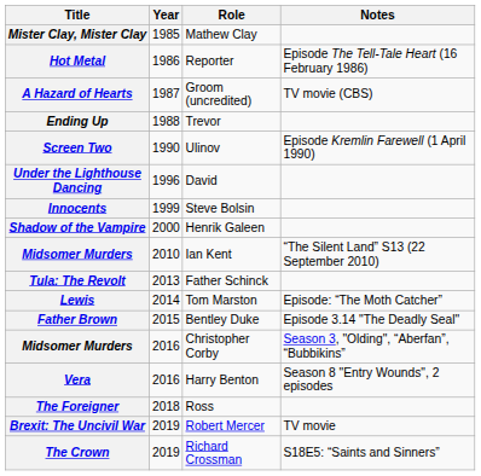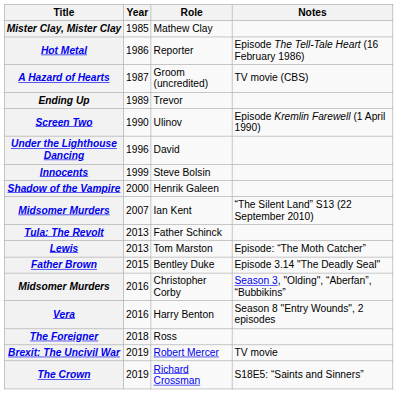 <table class="wikitable plainrowheaders sortable">
 <tr>
 <th scope="col">Title</th>
 <th scope="col">Year</th>
 <th scope="col">Role</th>
 <th scope="col" class="unsortable">Notes</th>
 </tr>
 <tr>
 <th scope="row"><em>Mister Clay, Mister Clay</em></th>
 <td>1985</td>
 <td>Mathew Clay</td>
 <td></td>
 </tr>
 <tr>
 <th scope="row"><em><a href='#'>Hot Metal</a></em></th>
 <td>1986</td>
 <td>Reporter</td>
 <td>Episode <em>The Tell-Tale Heart</em> (16 February 1986)</td>
 </tr>
 <tr>
 <th scope="row"><em><a href='#'>A Hazard of Hearts</a></em></th>
 <td>1987</td>
 <td>Groom (uncredited)</td>
 <td>TV movie (CBS)</td>
 </tr>
 <tr>
 <th scope="row"><em>Ending Up</em></th>
-<td>1988</td>
+<td>1989</td>
 <td>Trevor</td>
 <td></td>
 </tr>
 <tr>
 <th scope="row"><em><a href='#'>Screen Two</a></em></th>
 <td>1990</td>
 <td>Ulinov</td>
 <td>Episode <em>Kremlin Farewell</em> (1 April 1990)</td>
 </tr>
 <tr>
 <th scope="row"><em><a href='#'>Under the Lighthouse Dancing</a></em></th>
 <td>1996</td>
 <td>David</td>
 <td></td>
 </tr>
 <tr>
 <th scope="row"><em><a href='#'>Innocents</a></em></th>
 <td>1999</td>
 <td>Steve Bolsin</td>
 <td></td>
 </tr>
 <tr>
 <th scope="row"><em><a href='#'>Shadow of the Vampire</a></em></th>
 <td>2000</td>
 <td>Henrik Galeen</td>
 <td></td>
 </tr>
 <tr>
 <th scope="row"><em><a href='#'>Midsomer Murders</a></em></th>
-<td>2010</td>
+<td>2007</td>
 <td>Ian Kent</td>
 <td>“The Silent Land” S13 (22 September 2010)</td>
 </tr>
 <tr>
 <th scope="row"><em><a href='#'>Tula: The Revolt</a></em></th>
 <td>2013</td>
 <td>Father Schinck</td>
 <td></td>
 </tr>
 <tr>
 <th scope="row"><em><a href='#'>Lewis</a></em></th>
-<td>2014</td>
+<td>2013</td>
 <td>Tom Marston</td>
 <td>Episode: “The Moth Catcher”</td>
 </tr>
 <tr>
 <th scope="row"><em><a href='#'>Father Brown</a></em></th>
 <td>2015</td>
 <td>Bentley Duke</td>
 <td>Episode 3.14 "The Deadly Seal"</td>
 </tr>
 <tr>
 <th scope="row"><em>Midsomer Murders</em></th>
 <td>2016</td>
 <td>Christopher Corby</td>
 <td><a href='#'>Season 3</a>, "Olding", “Aberfan”, “Bubbikins”</td>
 </tr>
 <tr>
 <th scope="row"><em><a href='#'>Vera</a></em></th>
 <td>2016</td>
 <td>Harry Benton</td>
 <td>Season 8 "Entry Wounds", 2 episodes</td>
 </tr>
 <tr>
 <th scope="row"><em><a href='#'>The Foreigner</a></em></th>
 <td>2018</td>
 <td>Ross</td>
 <td></td>
 </tr>
 <tr>
 <th scope="row"><em><a href='#'>Brexit: The Uncivil War</a></em></th>
 <td>2019</td>
 <td><a href='#'>Robert Mercer</a></td>
 <td>TV movie</td>
 </tr>
 <tr>
 <th scope="row"><em><a href='#'>The Crown</a></em></th>
 <td>2019</td>
 <td><a href='#'>Richard Crossman</a></td>
 <td>S18E5: “Saints and Sinners”</td>
 </tr>
 </table>
